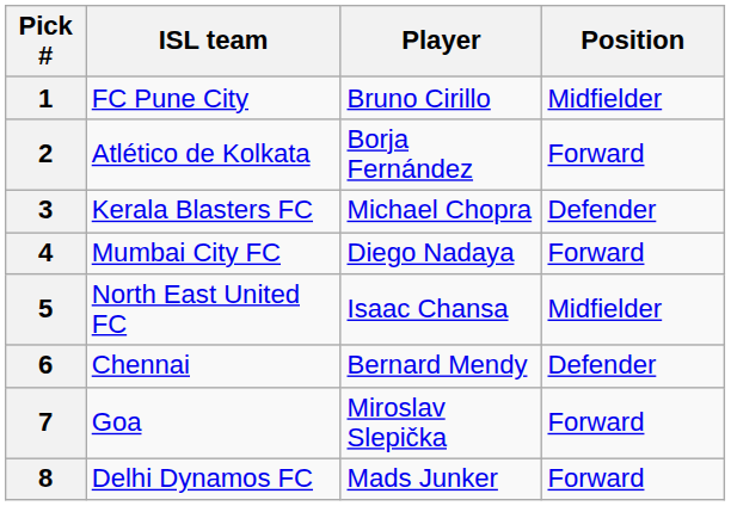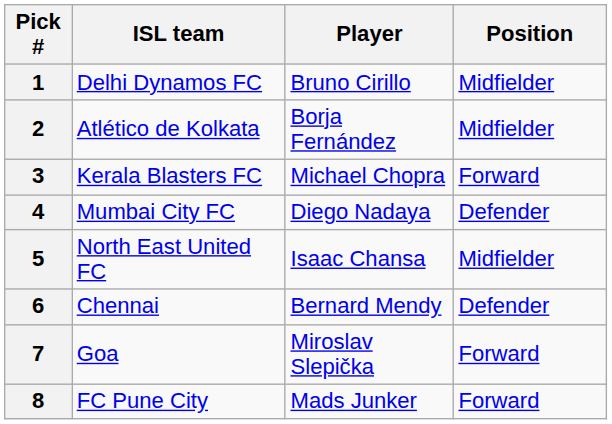 <table class="wikitable sortable" style="width:70%">
 <tr>
 <th width=7%>Pick #</th>
 <th width=28%>ISL team</th>
 <th width=22%>Player</th>
 <th width=20%>Position</th>
 </tr>
 <tr>
 <th>1</th>
-<td><a href='#'>FC Pune City</a></td>
+<td><a href='#'>Delhi Dynamos FC</a></td>
 <td> <a href='#'>Bruno Cirillo</a></td>
 <td><a href='#'>Midfielder</a></td>
 </tr>
 <tr>
 <th>2</th>
 <td><a href='#'>Atlético de Kolkata</a></td>
 <td> <a href='#'>Borja Fernández</a></td>
-<td><a href='#'>Forward</a></td>
+<td><a href='#'>Midfielder</a></td>
 </tr>
 <tr>
 <th>3</th>
 <td><a href='#'>Kerala Blasters FC</a></td>
 <td> <a href='#'>Michael Chopra</a></td>
-<td><a href='#'>Defender</a></td>
+<td><a href='#'>Forward</a></td>
 </tr>
 <tr>
 <th>4</th>
 <td><a href='#'>Mumbai City FC</a></td>
 <td>  <a href='#'>Diego Nadaya</a></td>
-<td><a href='#'>Forward</a></td>
+<td><a href='#'>Defender</a></td>
 </tr>
 <tr>
 <th>5</th>
 <td><a href='#'>North East United FC</a></td>
 <td> <a href='#'>Isaac Chansa</a></td>
 <td><a href='#'>Midfielder</a></td>
 </tr>
 <tr>
 <th>6</th>
 <td><a href='#'>Chennai</a></td>
 <td> <a href='#'>Bernard Mendy</a></td>
 <td><a href='#'>Defender</a></td>
 </tr>
 <tr>
 <th>7</th>
 <td><a href='#'>Goa</a></td>
 <td> <a href='#'>Miroslav Slepička</a></td>
 <td><a href='#'>Forward</a></td>
 </tr>
 <tr>
 <th>8</th>
-<td><a href='#'>Delhi Dynamos FC</a></td>
+<td><a href='#'>FC Pune City</a></td>
 <td> <a href='#'>Mads Junker</a></td>
 <td><a href='#'>Forward</a></td>
 </tr>
 </table>
